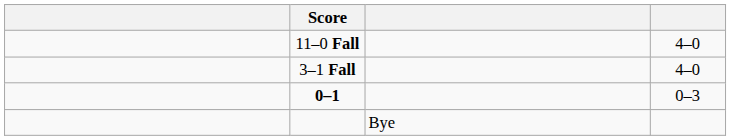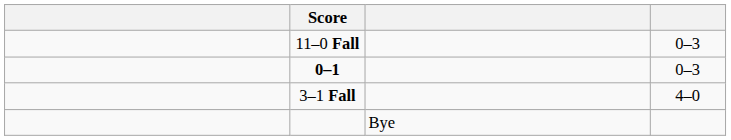 <table class="wikitable" style="text-align: center; ">
 <tr>
 <th align="right" width="270"></th>
 <th width="65">Score</th>
 <th align="left" width="270"></th>
 <th width="65"></th>
 </tr>
 <tr>
 <td align="left"><strong></strong></td>
 <td>11–0 <strong>Fall</strong></td>
 <td align="left"></td>
-<td>4–0 <strong></strong></td>
-</tr>
-<tr>
-<td align="left"><strong></strong></td>
-<td>3–1 <strong>Fall</strong></td>
-<td align="left"></td>
-<td>4–0 <strong></strong></td>
+<td>0–3 <strong></strong></td>
 </tr>
 <tr>
 <td align="left"></td>
 <td><strong>0–1</strong></td>
 <td align="left"><strong></strong></td>
 <td>0–3 <strong></strong></td>
 </tr>
 <tr>
 <td align="left"><strong></strong></td>
+<td>3–1 <strong>Fall</strong></td>
+<td align="left"></td>
+<td>4–0 <strong></strong></td>
+</tr>
+<tr>
+<td align="left"><strong></strong></td>
 <td></td>
 <td align="left">Bye</td>
 <td></td>
 </tr>
 </table>
